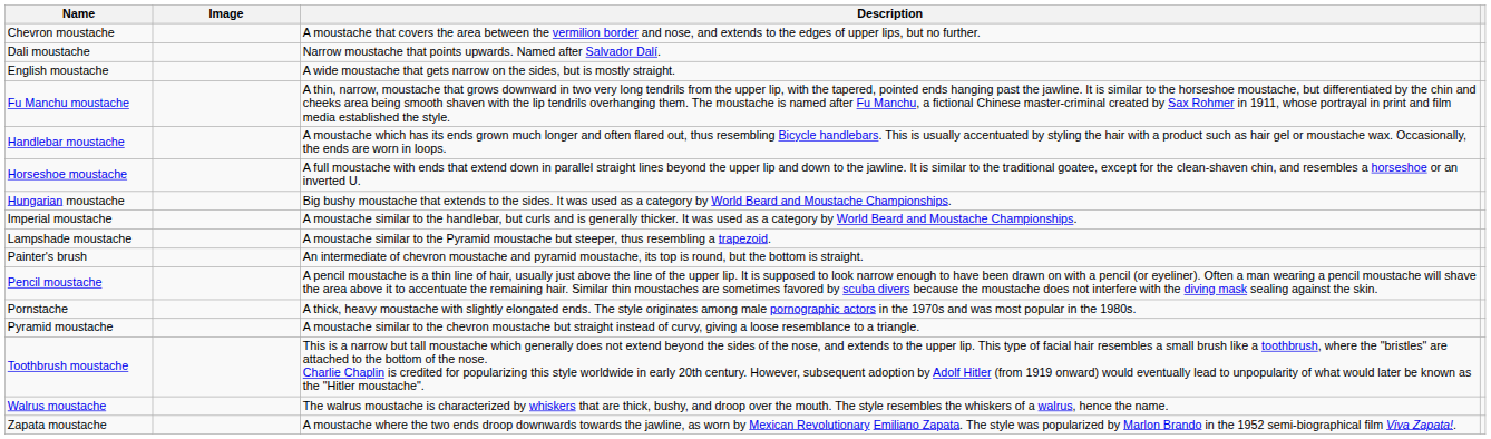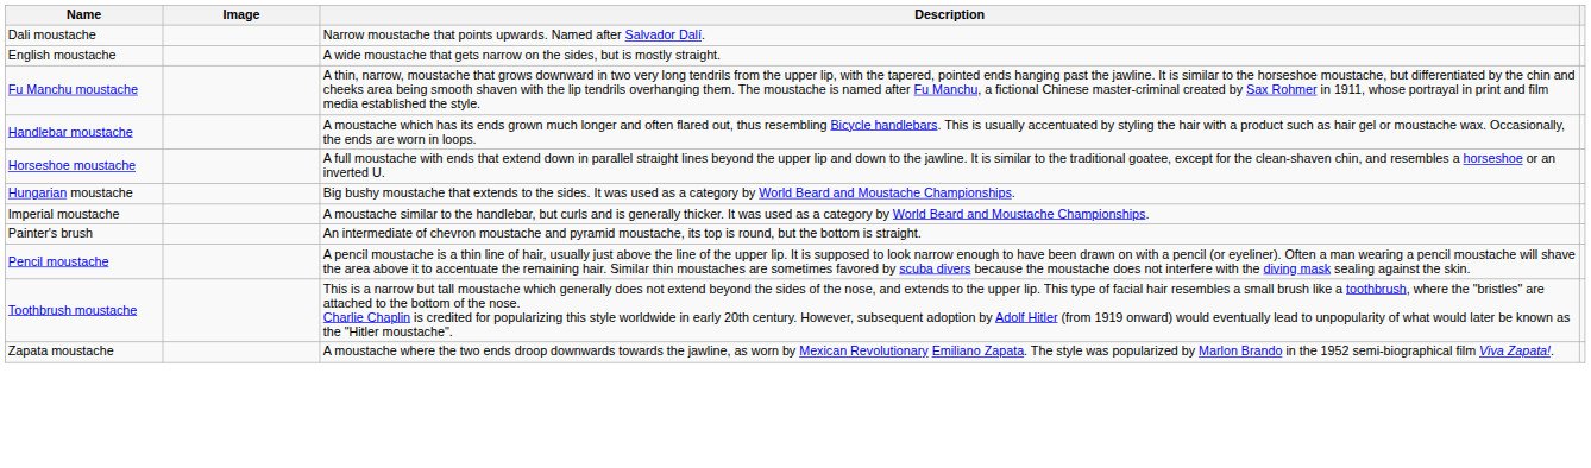 <table class="wikitable sortable sticky-header" style="width:100%;">
 <tr>
 <th style="width:10%;">Name</th>
 <th style="width:10%;">Image</th>
 <th style="width:80%;">Description</th>
 <th style="width:80%;"></th>
-</tr>
-<tr>
-<td>Chevron moustache</td>
-<td></td>
-<td>A moustache that covers the area between the <a href='#'>vermilion border</a> and nose, and extends to the edges of upper lips, but no further.</td>
-<td></td>
 </tr>
 <tr>
 <td>Dali moustache</td>
 <td></td>
 <td>Narrow moustache that points upwards. Named after <a href='#'>Salvador Dalí</a>.</td>
 <td></td>
 </tr>
 <tr>
 <td>English moustache</td>
 <td align=center></td>
 <td>A wide moustache that gets narrow on the sides, but is mostly straight.</td>
 <td></td>
 </tr>
 <tr>
 <td> <a href='#'>Fu Manchu moustache</a></td>
 <td></td>
 <td>A thin, narrow, moustache that grows downward in two very long tendrils from the upper lip, with the tapered, pointed ends hanging past the jawline. It is similar to the horseshoe moustache, but differentiated by the chin and cheeks area being smooth shaven with the lip tendrils overhanging them. The moustache is named after <a href='#'>Fu Manchu</a>, a fictional Chinese master-criminal created by <a href='#'>Sax Rohmer</a> in 1911, whose portrayal in print and film media established the style.</td>
 <td></td>
 </tr>
 <tr>
 <td><a href='#'>Handlebar moustache</a></td>
 <td align=center></td>
 <td align=left>A moustache which has its ends grown much longer and often flared out, thus resembling <a href='#'>Bicycle handlebars</a>. This is usually accentuated by styling the hair with a product such as hair gel or moustache wax. Occasionally, the ends are worn in loops.</td>
 <td></td>
 </tr>
 <tr>
 <td><a href='#'>Horseshoe moustache</a></td>
 <td></td>
 <td>A full moustache with ends that extend down in parallel straight lines beyond the upper lip and down to the jawline. It is similar to the traditional goatee, except for the clean-shaven chin, and resembles a <a href='#'>horseshoe</a> or an inverted U.</td>
 <td></td>
 </tr>
 <tr>
 <td><a href='#'>Hungarian</a> moustache</td>
 <td></td>
 <td>Big bushy moustache that extends to the sides. It was used as a category by <a href='#'>World Beard and Moustache Championships</a>.</td>
 <td></td>
 </tr>
 <tr>
 <td>Imperial moustache</td>
 <td align=center></td>
 <td align=left>A moustache similar to the handlebar, but curls and is generally thicker. It was used as a category by <a href='#'>World Beard and Moustache Championships</a>.</td>
 <td></td>
 </tr>
 <tr>
-<td>Lampshade moustache</td>
-<td></td>
-<td>A moustache similar to the Pyramid moustache but steeper, thus resembling a <a href='#'>trapezoid</a>.</td>
-<td></td>
-</tr>
-<tr>
 <td>Painter's brush</td>
 <td></td>
 <td align=left>An intermediate of chevron moustache and pyramid moustache, its top is round, but the bottom is straight.</td>
 <td></td>
 </tr>
 <tr>
 <td><a href='#'>Pencil moustache</a></td>
 <td align=center></td>
 <td align=left>A pencil moustache is a thin line of hair, usually just above the line of the upper lip. It is supposed to look narrow enough to have been drawn on with a pencil (or eyeliner). Often a man wearing a pencil moustache will shave the area above it to accentuate the remaining hair. Similar thin moustaches are sometimes favored by <a href='#'>scuba divers</a> because the moustache does not interfere with the <a href='#'>diving mask</a> sealing against the skin.</td>
 <td></td>
 </tr>
 <tr>
-<td>Pornstache</td>
-<td align=center></td>
-<td>A thick, heavy moustache with slightly elongated ends. The style originates among male <a href='#'>pornographic actors</a> in the 1970s and was most popular in the 1980s.</td>
-<td></td>
-</tr>
-<tr>
-<td>Pyramid moustache</td>
-<td></td>
-<td>A moustache similar to the chevron moustache but straight instead of curvy, giving a loose resemblance to a triangle.</td>
-<td></td>
-</tr>
-<tr>
 <td><a href='#'>Toothbrush moustache</a></td>
 <td align=center></td>
 <td align=left>This is a narrow but tall moustache which generally does not extend beyond the sides of the nose, and extends to the upper lip. This type of facial hair resembles a small brush like a <a href='#'>toothbrush</a>, where the "bristles" are attached to the bottom of the nose.<br><a href='#'>Charlie Chaplin</a> is credited for popularizing this style worldwide in early 20th century. However, subsequent adoption by <a href='#'>Adolf Hitler</a> (from 1919 onward) would eventually lead to unpopularity of what would later be known as the "Hitler moustache".</td>
-<td></td>
-</tr>
-<tr>
-<td><a href='#'>Walrus moustache</a></td>
-<td align=center></td>
-<td align=left>The walrus moustache is characterized by <a href='#'>whiskers</a> that are thick, bushy, and droop over the mouth.  The style resembles the whiskers of a <a href='#'>walrus</a>, hence the name.</td>
 <td></td>
 </tr>
 <tr>
 <td>Zapata moustache</td>
 <td align=center></td>
 <td>A moustache where the two ends droop downwards towards the jawline, as worn by <a href='#'>Mexican Revolutionary</a> <a href='#'>Emiliano Zapata</a>. The style was popularized by <a href='#'>Marlon Brando</a> in the 1952 semi-biographical film <em><a href='#'>Viva Zapata!</a></em>.</td>
 <td></td>
 </tr>
 </table>
